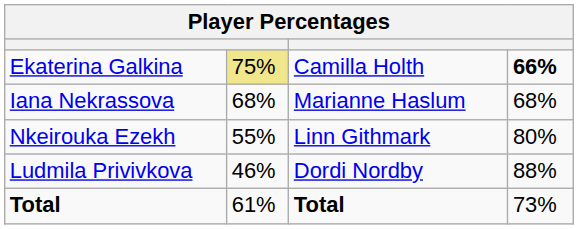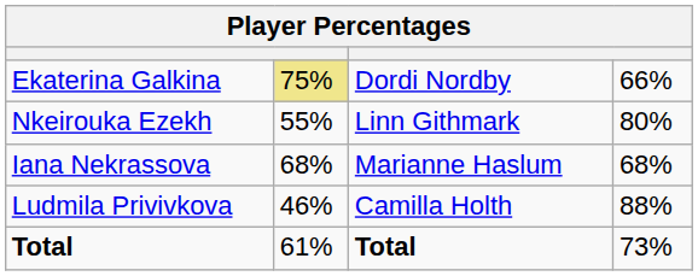 <table class="wikitable">
 <tr>
 <th colspan=4 width=400>Player Percentages</th>
 </tr>
 <tr>
 <th colspan=2 width=200></th>
 <th colspan=2 width=200></th>
 </tr>
 <tr>
 <td><a href='#'>Ekaterina Galkina</a></td>
 <td style="background: khaki;">75%</td>
-<td><a href='#'>Camilla Holth</a></td>
-<td><strong>66%</strong></td>
+<td><a href='#'>Dordi Nordby</a></td>
+<td>66%</td>
+</tr>
+<tr>
+<td><a href='#'>Nkeirouka Ezekh</a></td>
+<td>55%</td>
+<td><a href='#'>Linn Githmark</a></td>
+<td>80%</td>
 </tr>
 <tr>
 <td><a href='#'>Iana Nekrassova</a></td>
 <td>68%</td>
 <td><a href='#'>Marianne Haslum</a></td>
 <td>68%</td>
 </tr>
 <tr>
-<td><a href='#'>Nkeirouka Ezekh</a></td>
-<td>55%</td>
-<td><a href='#'>Linn Githmark</a></td>
-<td>80%</td>
-</tr>
-<tr>
 <td><a href='#'>Ludmila Privivkova</a></td>
 <td>46%</td>
-<td><a href='#'>Dordi Nordby</a></td>
+<td><a href='#'>Camilla Holth</a></td>
 <td>88%</td>
 </tr>
 <tr>
 <td><strong>Total</strong></td>
 <td>61%</td>
 <td><strong>Total</strong></td>
 <td>73%</td>
 </tr>
 </table>
